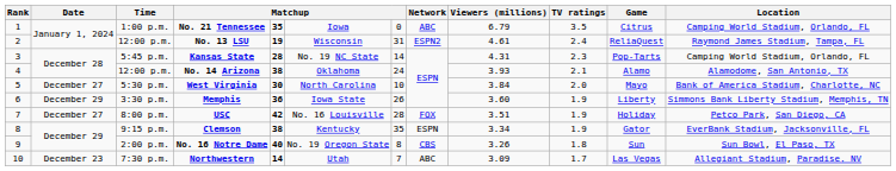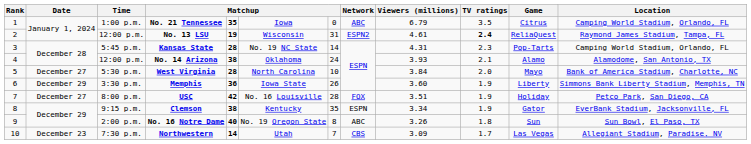 <table class="wikitable" style="font-size: 93%; text-align:center;">
 <tr>
 <th>Rank</th>
 <th>Date</th>
 <th>Time</th>
 <th colspan=4>Matchup</th>
 <th>Network</th>
 <th>Viewers (millions)</th>
 <th>TV ratings</th>
 <th>Game</th>
 <th>Location</th>
 </tr>
 <tr>
 <td>1</td>
 <td rowspan="2">January 1, 2024</td>
 <td>1:00 p.m.</td>
 <td><strong>No. 21 <a href='#'>Tennessee</a></strong></td>
 <td><strong>35</strong></td>
 <td><a href='#'>Iowa</a></td>
 <td>0</td>
 <td><a href='#'>ABC</a></td>
 <td>6.79</td>
 <td>3.5</td>
 <td><a href='#'>Citrus</a></td>
 <td><a href='#'>Camping World Stadium</a>, <a href='#'>Orlando, FL</a></td>
 </tr>
 <tr>
 <td>2</td>
 <td>12:00 p.m.</td>
 <td><strong>No. 13 <a href='#'>LSU</a></strong></td>
 <td><strong>19</strong></td>
 <td><a href='#'>Wisconsin</a></td>
 <td>31</td>
 <td><a href='#'>ESPN2</a></td>
 <td>4.61</td>
-<td>2.4</td>
+<td><strong>2.4</strong></td>
 <td><a href='#'>ReliaQuest</a></td>
 <td><a href='#'>Raymond James Stadium</a>, <a href='#'>Tampa, FL</a></td>
 </tr>
 <tr>
 <td>3</td>
 <td rowspan="2">December 28</td>
 <td>5:45 p.m.</td>
 <td><strong><a href='#'>Kansas State</a></strong></td>
 <td><strong>28</strong></td>
 <td>No. 19 <a href='#'>NC State</a></td>
 <td>14</td>
 <td rowspan="4"><a href='#'>ESPN</a></td>
 <td>4.31</td>
 <td>2.3</td>
 <td><a href='#'>Pop-Tarts</a></td>
 <td>Camping World Stadium, Orlando, FL</td>
 </tr>
 <tr>
 <td>4</td>
 <td>12:00 p.m.</td>
 <td><strong>No. 14 <a href='#'>Arizona</a></strong></td>
 <td><strong>38</strong></td>
 <td><a href='#'>Oklahoma</a></td>
 <td>24</td>
 <td>3.93</td>
 <td>2.1</td>
 <td><a href='#'>Alamo</a></td>
 <td><a href='#'>Alamodome</a>, <a href='#'>San Antonio, TX</a></td>
 </tr>
 <tr>
 <td>5</td>
 <td>December 27</td>
 <td>5:30 p.m.</td>
 <td><a href='#'><strong>West Virginia</strong></a></td>
-<td><strong>30</strong></td>
+<td><strong>28</strong></td>
 <td><a href='#'>North Carolina</a></td>
 <td>10</td>
 <td>3.84</td>
 <td>2.0</td>
 <td><a href='#'>Mayo</a></td>
 <td><a href='#'>Bank of America Stadium</a>, <a href='#'>Charlotte, NC</a></td>
 </tr>
 <tr>
 <td>6</td>
 <td>December 29</td>
 <td>3:30 p.m.</td>
 <td><a href='#'><strong>Memphis</strong></a></td>
 <td><strong>36</strong></td>
 <td><a href='#'>Iowa State</a></td>
 <td>26</td>
 <td>3.60</td>
 <td>1.9</td>
 <td><a href='#'>Liberty</a></td>
 <td><a href='#'>Simmons Bank Liberty Stadium</a>, <a href='#'>Memphis, TN</a></td>
 </tr>
 <tr>
 <td>7</td>
 <td>December 27</td>
 <td>8:00 p.m.</td>
 <td><a href='#'><strong>USC</strong></a></td>
 <td><strong>42</strong></td>
 <td>No. 16 <a href='#'>Louisville</a></td>
 <td>28</td>
 <td><a href='#'>FOX</a></td>
 <td>3.51</td>
 <td>1.9</td>
 <td><a href='#'>Holiday</a></td>
 <td><a href='#'>Petco Park</a>, <a href='#'>San Diego, CA</a></td>
 </tr>
 <tr>
 <td>8</td>
 <td rowspan="2">December 29</td>
 <td>9:15 p.m.</td>
 <td><strong><a href='#'>Clemson</a></strong></td>
 <td><strong>38</strong></td>
 <td><a href='#'>Kentucky</a></td>
 <td>35</td>
 <td>ESPN</td>
 <td>3.34</td>
 <td>1.9</td>
 <td><a href='#'>Gator</a></td>
 <td><a href='#'>EverBank Stadium</a>, <a href='#'>Jacksonville, FL</a></td>
 </tr>
 <tr>
 <td>9</td>
 <td>2:00 p.m.</td>
 <td><strong>No. 16 <a href='#'>Notre Dame</a></strong></td>
 <td><strong>40</strong></td>
 <td>No. 19 <a href='#'>Oregon State</a></td>
 <td>8</td>
-<td><a href='#'>CBS</a></td>
+<td>ABC</td>
 <td>3.26</td>
 <td>1.8</td>
 <td><a href='#'>Sun</a></td>
 <td><a href='#'>Sun Bowl</a>, <a href='#'>El Paso, TX</a></td>
 </tr>
 <tr>
 <td>10</td>
 <td>December 23</td>
 <td>7:30 p.m.</td>
 <td><a href='#'><strong>Northwestern</strong></a></td>
 <td><strong>14</strong></td>
 <td><a href='#'>Utah</a></td>
 <td>7</td>
-<td>ABC</td>
+<td><a href='#'>CBS</a></td>
 <td>3.09</td>
 <td>1.7</td>
 <td><a href='#'>Las Vegas</a></td>
 <td><a href='#'>Allegiant Stadium</a>, <a href='#'>Paradise, NV</a></td>
 </tr>
 </table>
